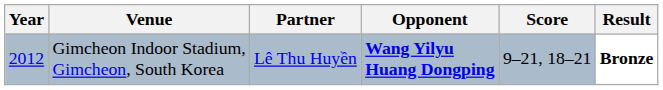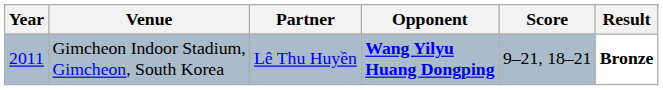 <table class="sortable wikitable" style="font-size: 90%;">
 <tr>
 <th>Year</th>
 <th>Venue</th>
 <th>Partner</th>
 <th>Opponent</th>
 <th>Score</th>
 <th>Result</th>
 </tr>
 <tr style="background:#AABBCC">
-<td align="center"><a href='#'>2012</a></td>
+<td align="center"><a href='#'>2011</a></td>
 <td align="left">Gimcheon Indoor Stadium,<br><a href='#'>Gimcheon</a>, South Korea</td>
 <td align="left"> <a href='#'>Lê Thu Huyền</a></td>
 <td align="left"><strong> <a href='#'>Wang Yilyu</a> <br>  <a href='#'>Huang Dongping</a></strong></td>
 <td align="left">9–21, 18–21</td>
 <td style="text-align:left; background:white"> <strong>Bronze</strong></td>
 </tr>
 </table>
